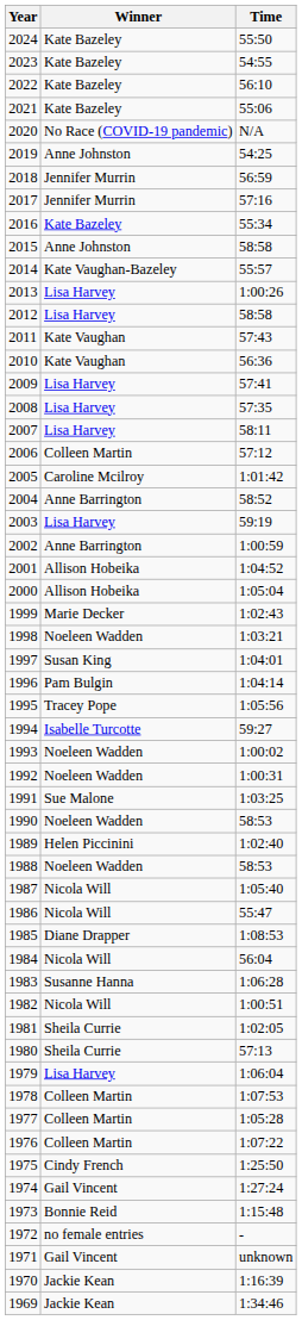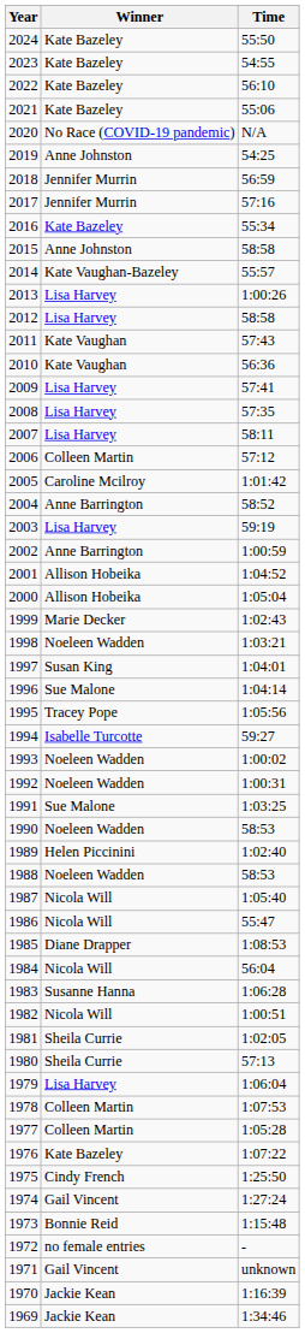 <table class="wikitable">
 <tr>
 <th>Year</th>
 <th>Winner</th>
 <th>Time</th>
 </tr>
 <tr>
 <td>2024</td>
 <td>Kate Bazeley</td>
 <td>55:50</td>
 </tr>
 <tr>
 <td>2023</td>
 <td>Kate Bazeley</td>
 <td>54:55</td>
 </tr>
 <tr>
 <td>2022</td>
 <td>Kate Bazeley</td>
 <td>56:10</td>
 </tr>
 <tr>
 <td>2021</td>
 <td>Kate Bazeley</td>
 <td>55:06</td>
 </tr>
 <tr>
 <td>2020</td>
 <td>No Race (<a href='#'>COVID-19 pandemic</a>)</td>
 <td>N/A</td>
 </tr>
 <tr>
 <td>2019</td>
 <td>Anne Johnston</td>
 <td>54:25</td>
 </tr>
 <tr>
 <td>2018</td>
 <td>Jennifer Murrin</td>
 <td>56:59</td>
 </tr>
 <tr>
 <td>2017</td>
 <td>Jennifer Murrin</td>
 <td>57:16</td>
 </tr>
 <tr>
 <td>2016</td>
 <td><a href='#'>Kate Bazeley</a></td>
 <td>55:34</td>
 </tr>
 <tr>
 <td>2015</td>
 <td>Anne Johnston</td>
 <td>58:58</td>
 </tr>
 <tr>
 <td>2014</td>
 <td>Kate Vaughan-Bazeley</td>
 <td>55:57</td>
 </tr>
 <tr>
 <td>2013</td>
 <td><a href='#'>Lisa Harvey</a></td>
 <td>1:00:26</td>
 </tr>
 <tr>
 <td>2012</td>
 <td><a href='#'>Lisa Harvey</a></td>
 <td>58:58</td>
 </tr>
 <tr>
 <td>2011</td>
 <td>Kate Vaughan</td>
 <td>57:43</td>
 </tr>
 <tr>
 <td>2010</td>
 <td>Kate Vaughan</td>
 <td>56:36</td>
 </tr>
 <tr>
 <td>2009</td>
 <td><a href='#'>Lisa Harvey</a></td>
 <td>57:41</td>
 </tr>
 <tr>
 <td>2008</td>
 <td><a href='#'>Lisa Harvey</a></td>
 <td>57:35</td>
 </tr>
 <tr>
 <td>2007</td>
 <td><a href='#'>Lisa Harvey</a></td>
 <td>58:11</td>
 </tr>
 <tr>
 <td>2006</td>
 <td>Colleen Martin</td>
 <td>57:12</td>
 </tr>
 <tr>
 <td>2005</td>
 <td>Caroline Mcilroy</td>
 <td>1:01:42</td>
 </tr>
 <tr>
 <td>2004</td>
 <td>Anne Barrington</td>
 <td>58:52</td>
 </tr>
 <tr>
 <td>2003</td>
 <td><a href='#'>Lisa Harvey</a></td>
 <td>59:19</td>
 </tr>
 <tr>
 <td>2002</td>
 <td>Anne Barrington</td>
 <td>1:00:59</td>
 </tr>
 <tr>
 <td>2001</td>
 <td>Allison Hobeika</td>
 <td>1:04:52</td>
 </tr>
 <tr>
 <td>2000</td>
 <td>Allison Hobeika</td>
 <td>1:05:04</td>
 </tr>
 <tr>
 <td>1999</td>
 <td>Marie Decker</td>
 <td>1:02:43</td>
 </tr>
 <tr>
 <td>1998</td>
 <td>Noeleen Wadden</td>
 <td>1:03:21</td>
 </tr>
 <tr>
 <td>1997</td>
 <td>Susan King</td>
 <td>1:04:01</td>
 </tr>
 <tr>
 <td>1996</td>
-<td>Pam Bulgin</td>
+<td>Sue Malone</td>
 <td>1:04:14</td>
 </tr>
 <tr>
 <td>1995</td>
 <td>Tracey Pope</td>
 <td>1:05:56</td>
 </tr>
 <tr>
 <td>1994</td>
 <td><a href='#'>Isabelle Turcotte</a></td>
 <td>59:27</td>
 </tr>
 <tr>
 <td>1993</td>
 <td>Noeleen Wadden</td>
 <td>1:00:02</td>
 </tr>
 <tr>
 <td>1992</td>
 <td>Noeleen Wadden</td>
 <td>1:00:31</td>
 </tr>
 <tr>
 <td>1991</td>
 <td>Sue Malone</td>
 <td>1:03:25</td>
 </tr>
 <tr>
 <td>1990</td>
 <td>Noeleen Wadden</td>
 <td>58:53</td>
 </tr>
 <tr>
 <td>1989</td>
 <td>Helen Piccinini</td>
 <td>1:02:40</td>
 </tr>
 <tr>
 <td>1988</td>
 <td>Noeleen Wadden</td>
 <td>58:53</td>
 </tr>
 <tr>
 <td>1987</td>
 <td>Nicola Will</td>
 <td>1:05:40</td>
 </tr>
 <tr>
 <td>1986</td>
 <td>Nicola Will</td>
 <td>55:47</td>
 </tr>
 <tr>
 <td>1985</td>
 <td>Diane Drapper</td>
 <td>1:08:53</td>
 </tr>
 <tr>
 <td>1984</td>
 <td>Nicola Will</td>
 <td>56:04</td>
 </tr>
 <tr>
 <td>1983</td>
 <td>Susanne Hanna</td>
 <td>1:06:28</td>
 </tr>
 <tr>
 <td>1982</td>
 <td>Nicola Will</td>
 <td>1:00:51</td>
 </tr>
 <tr>
 <td>1981</td>
 <td>Sheila Currie</td>
 <td>1:02:05</td>
 </tr>
 <tr>
 <td>1980</td>
 <td>Sheila Currie</td>
 <td>57:13</td>
 </tr>
 <tr>
 <td>1979</td>
 <td><a href='#'>Lisa Harvey</a></td>
 <td>1:06:04</td>
 </tr>
 <tr>
 <td>1978</td>
 <td>Colleen Martin</td>
 <td>1:07:53</td>
 </tr>
 <tr>
 <td>1977</td>
 <td>Colleen Martin</td>
 <td>1:05:28</td>
 </tr>
 <tr>
 <td>1976</td>
-<td>Colleen Martin</td>
+<td>Kate Bazeley</td>
 <td>1:07:22</td>
 </tr>
 <tr>
 <td>1975</td>
 <td>Cindy French</td>
 <td>1:25:50</td>
 </tr>
 <tr>
 <td>1974</td>
 <td>Gail Vincent</td>
 <td>1:27:24</td>
 </tr>
 <tr>
 <td>1973</td>
 <td>Bonnie Reid</td>
 <td>1:15:48</td>
 </tr>
 <tr>
 <td>1972</td>
 <td>no female entries</td>
 <td>-</td>
 </tr>
 <tr>
 <td>1971</td>
 <td>Gail Vincent</td>
 <td>unknown</td>
 </tr>
 <tr>
 <td>1970</td>
 <td>Jackie Kean</td>
 <td>1:16:39</td>
 </tr>
 <tr>
 <td>1969</td>
 <td>Jackie Kean</td>
 <td>1:34:46</td>
 </tr>
 </table>
